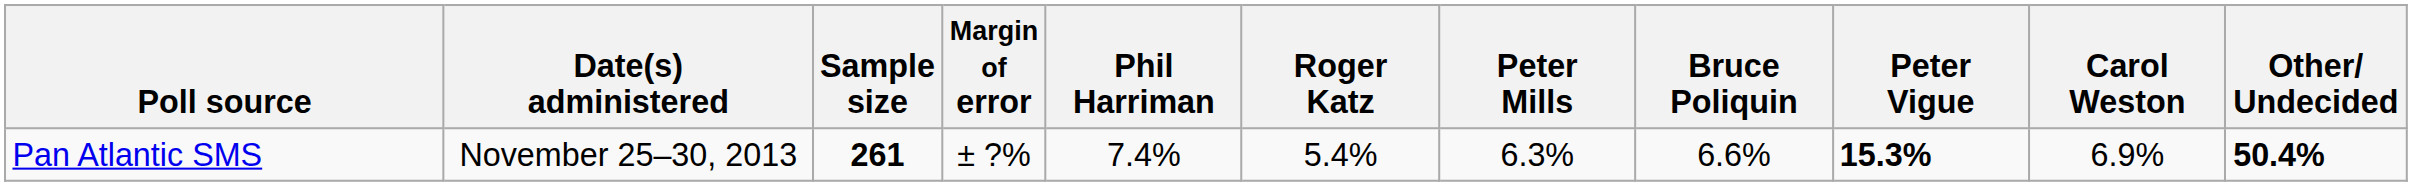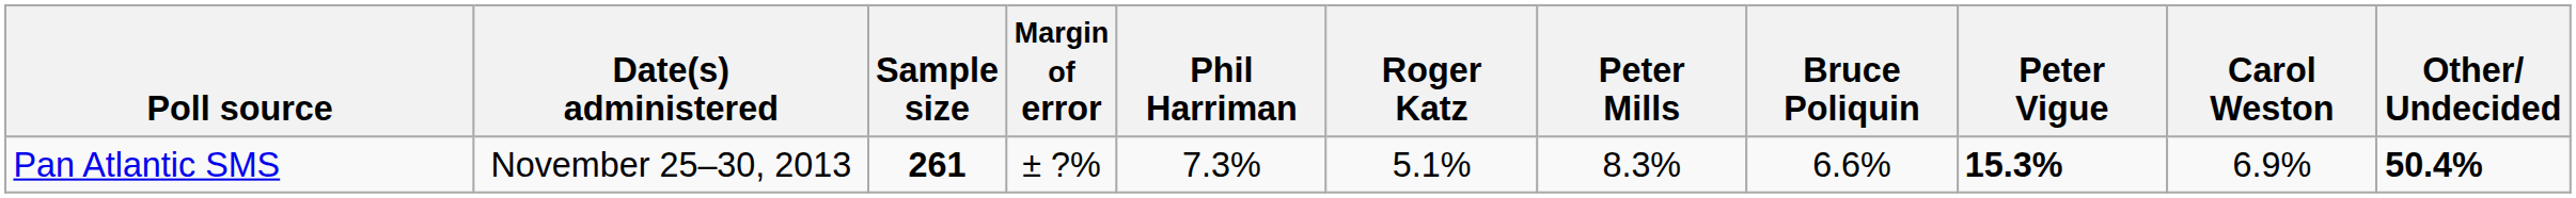 <table class="wikitable">
 <tr valign= bottom>
 <th style="width:210px;">Poll source</th>
 <th style="width:175px;">Date(s)<br>administered</th>
 <th class=small>Sample<br>size</th>
 <th style="width:40px;"><small>Margin of</small><br>error</th>
 <th style="width:90px;">Phil<br>Harriman</th>
 <th style="width:90px;">Roger<br>Katz</th>
 <th style="width:90px;">Peter<br>Mills</th>
 <th style="width:90px;">Bruce<br>Poliquin</th>
 <th style="width:90px;">Peter<br>Vigue</th>
 <th style="width:90px;">Carol<br>Weston</th>
 <th>Other/<br>Undecided</th>
 </tr>
 <tr>
 <td><a href='#'>Pan Atlantic SMS</a></td>
 <td align=center>November 25–30, 2013</td>
 <td align=center><strong>261</strong></td>
 <td align=center>± ?%</td>
-<td align=center>7.4%</td>
-<td align=center>5.4%</td>
-<td align=center>6.3%</td>
+<td align=center>7.3%</td>
+<td align=center>5.1%</td>
+<td align=center>8.3%</td>
 <td align=center>6.6%</td>
 <td><strong>15.3%</strong></td>
 <td align=center>6.9%</td>
 <td><strong>50.4%</strong></td>
 </tr>
 </table>
